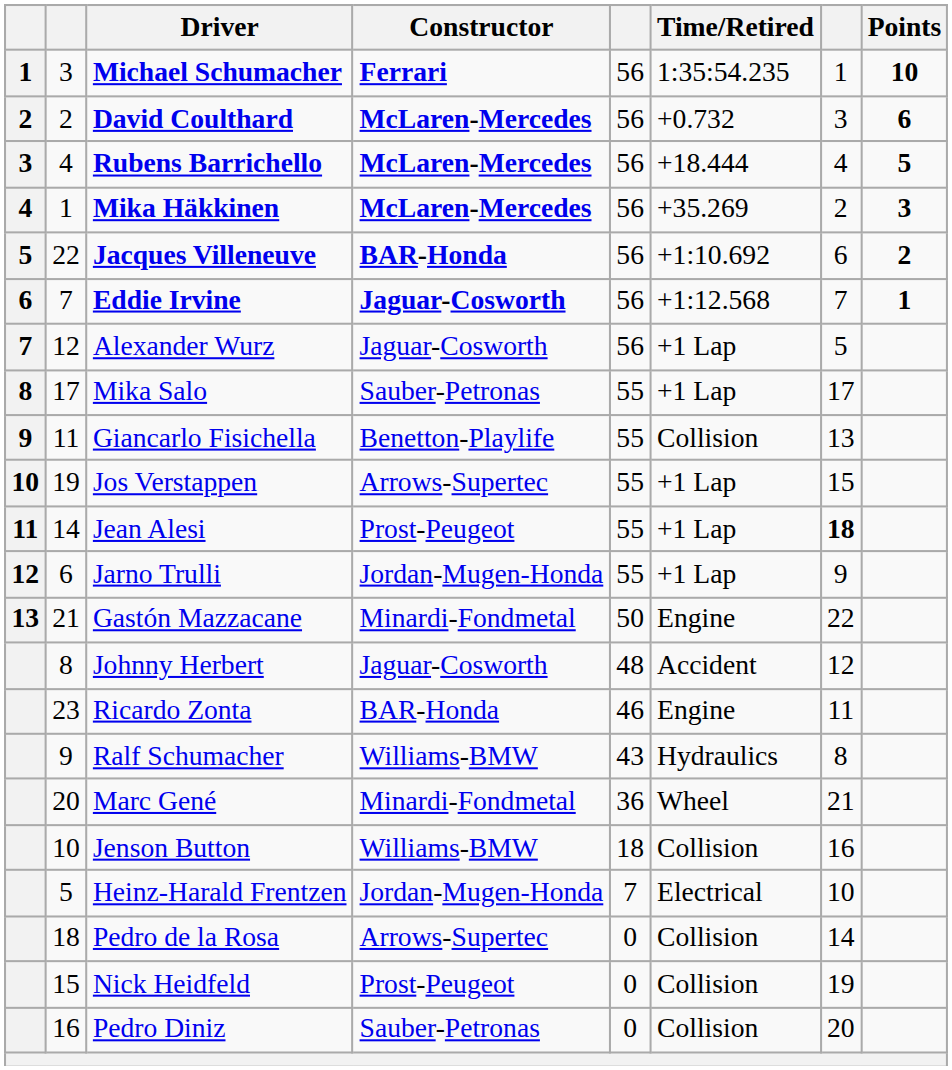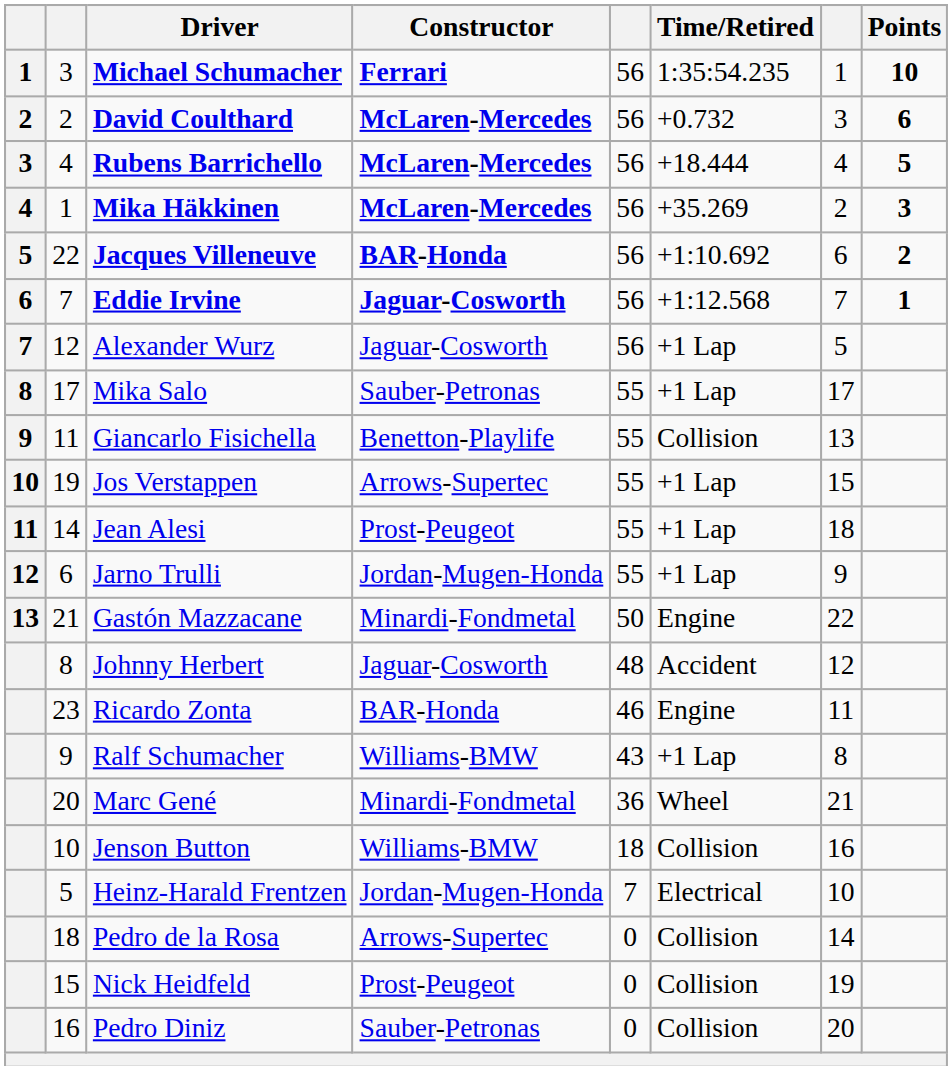 <table class="wikitable sortable" style="font-size: 85%;">
 <tr>
 <th scope="col"></th>
 <th scope="col"></th>
 <th scope="col">Driver</th>
 <th scope="col">Constructor</th>
 <th scope="col" class="unsortable"></th>
 <th scope="col" class="unsortable">Time/Retired</th>
 <th scope="col"></th>
 <th scope="col">Points</th>
 </tr>
 <tr>
 <th scope="row">1</th>
 <td align="center">3</td>
 <td data-sort-value="SCH1"> <strong><a href='#'>Michael Schumacher</a></strong></td>
 <td><strong><a href='#'>Ferrari</a></strong></td>
 <td align="center">56</td>
 <td>1:35:54.235</td>
 <td align="center">1</td>
 <td align="center"><strong>10</strong></td>
 </tr>
 <tr>
 <th scope="row">2</th>
 <td align="center">2</td>
 <td data-sort-value="COU"> <strong><a href='#'>David Coulthard</a></strong></td>
 <td><strong><a href='#'>McLaren</a>-<a href='#'>Mercedes</a></strong></td>
 <td align="center">56</td>
 <td>+0.732</td>
 <td align="center">3</td>
 <td align="center"><strong>6</strong></td>
 </tr>
 <tr>
 <th scope="row">3</th>
 <td align="center">4</td>
 <td data-sort-value="BAR"> <strong><a href='#'>Rubens Barrichello</a></strong></td>
 <td><strong><a href='#'>McLaren</a>-<a href='#'>Mercedes</a></strong></td>
 <td align="center">56</td>
 <td>+18.444</td>
 <td align="center">4</td>
 <td align="center"><strong>5</strong></td>
 </tr>
 <tr>
 <th scope="row">4</th>
 <td align="center">1</td>
 <td data-sort-value="HAK"> <strong><a href='#'>Mika Häkkinen</a></strong></td>
 <td><strong><a href='#'>McLaren</a>-<a href='#'>Mercedes</a></strong></td>
 <td align="center">56</td>
 <td>+35.269</td>
 <td align="center">2</td>
 <td align="center"><strong>3</strong></td>
 </tr>
 <tr>
 <th scope="row">5</th>
 <td align="center">22</td>
 <td data-sort-value="VIL"> <strong><a href='#'>Jacques Villeneuve</a></strong></td>
 <td><strong><a href='#'>BAR</a>-<a href='#'>Honda</a></strong></td>
 <td align="center">56</td>
 <td>+1:10.692</td>
 <td align="center">6</td>
 <td align="center"><strong>2</strong></td>
 </tr>
 <tr>
 <th scope="row">6</th>
 <td align="center">7</td>
 <td data-sort-value="IRV"> <strong><a href='#'>Eddie Irvine</a></strong></td>
 <td><strong><a href='#'>Jaguar</a>-<a href='#'>Cosworth</a></strong></td>
 <td align="center">56</td>
 <td>+1:12.568</td>
 <td align="center">7</td>
 <td align="center"><strong>1</strong></td>
 </tr>
 <tr>
 <th scope="row">7</th>
 <td align="center">12</td>
 <td data-sort-value="WUR"> <a href='#'>Alexander Wurz</a></td>
 <td><a href='#'>Jaguar</a>-<a href='#'>Cosworth</a></td>
 <td align="center">56</td>
 <td>+1 Lap</td>
 <td align="center">5</td>
 <td> </td>
 </tr>
 <tr>
 <th scope="row">8</th>
 <td align="center">17</td>
 <td data-sort-value="SAL"> <a href='#'>Mika Salo</a></td>
 <td><a href='#'>Sauber</a>-<a href='#'>Petronas</a></td>
 <td align="center">55</td>
 <td>+1 Lap</td>
 <td align="center">17</td>
 <td> </td>
 </tr>
 <tr>
 <th scope="row">9</th>
 <td align="center">11</td>
 <td data-sort-value="FIS"> <a href='#'>Giancarlo Fisichella</a></td>
 <td><a href='#'>Benetton</a>-<a href='#'>Playlife</a></td>
 <td align="center">55</td>
 <td>Collision</td>
 <td align="center">13</td>
 <td> </td>
 </tr>
 <tr>
 <th scope="row">10</th>
 <td align="center">19</td>
 <td data-sort-value="VER"> <a href='#'>Jos Verstappen</a></td>
 <td><a href='#'>Arrows</a>-<a href='#'>Supertec</a></td>
 <td align="center">55</td>
 <td>+1 Lap</td>
 <td align="center">15</td>
 <td> </td>
 </tr>
 <tr>
 <th scope="row">11</th>
 <td align="center">14</td>
 <td data-sort-value="ALE"> <a href='#'>Jean Alesi</a></td>
 <td><a href='#'>Prost</a>-<a href='#'>Peugeot</a></td>
 <td align="center">55</td>
 <td>+1 Lap</td>
-<td align="center"><strong>18</strong></td>
+<td align="center">18</td>
 <td> </td>
 </tr>
 <tr>
 <th scope="row">12</th>
 <td align="center">6</td>
 <td data-sort-value="TRU"> <a href='#'>Jarno Trulli</a></td>
 <td><a href='#'>Jordan</a>-<a href='#'>Mugen-Honda</a></td>
 <td align="center">55</td>
 <td>+1 Lap</td>
 <td align="center">9</td>
 <td> </td>
 </tr>
 <tr>
 <th scope="row">13</th>
 <td align="center">21</td>
 <td data-sort-value="MAZ"> <a href='#'>Gastón Mazzacane</a></td>
 <td><a href='#'>Minardi</a>-<a href='#'>Fondmetal</a></td>
 <td align="center">50</td>
 <td>Engine</td>
 <td align="center">22</td>
 <td> </td>
 </tr>
 <tr>
 <th scope="row" data-sort-value="14"></th>
 <td align="center">8</td>
 <td data-sort-value="HER"> <a href='#'>Johnny Herbert</a></td>
 <td><a href='#'>Jaguar</a>-<a href='#'>Cosworth</a></td>
 <td align="center">48</td>
 <td>Accident</td>
 <td align="center">12</td>
 <td> </td>
 </tr>
 <tr>
 <th scope="row"  data-sort-value="15"></th>
 <td align="center">23</td>
 <td data-sort-value="ZON"> <a href='#'>Ricardo Zonta</a></td>
 <td><a href='#'>BAR</a>-<a href='#'>Honda</a></td>
 <td align="center">46</td>
 <td>Engine</td>
 <td align="center">11</td>
 <td> </td>
 </tr>
 <tr>
 <th scope="row"  data-sort-value="16"></th>
 <td align="center">9</td>
 <td data-sort-value="SCH2"> <a href='#'>Ralf Schumacher</a></td>
 <td><a href='#'>Williams</a>-<a href='#'>BMW</a></td>
 <td align="center">43</td>
-<td>Hydraulics</td>
+<td>+1 Lap</td>
 <td align="center">8</td>
 <td> </td>
 </tr>
 <tr>
 <th scope="row" data-sort-value="17"></th>
 <td align="center">20</td>
 <td data-sort-value="GEN"> <a href='#'>Marc Gené</a></td>
 <td><a href='#'>Minardi</a>-<a href='#'>Fondmetal</a></td>
 <td align="center">36</td>
 <td>Wheel</td>
 <td align="center">21</td>
 <td> </td>
 </tr>
 <tr>
 <th scope="row" data-sort-value="18"></th>
 <td align="center">10</td>
 <td data-sort-value="BUT"> <a href='#'>Jenson Button</a></td>
 <td><a href='#'>Williams</a>-<a href='#'>BMW</a></td>
 <td align="center">18</td>
 <td>Collision</td>
 <td align="center">16</td>
 <td> </td>
 </tr>
 <tr>
 <th scope="row" data-sort-value="19"></th>
 <td align="center">5</td>
 <td data-sort-value="FRE"> <a href='#'>Heinz-Harald Frentzen</a></td>
 <td><a href='#'>Jordan</a>-<a href='#'>Mugen-Honda</a></td>
 <td align="center">7</td>
 <td>Electrical</td>
 <td align="center">10</td>
 <td> </td>
 </tr>
 <tr>
 <th scope="row" data-sort-value="20"></th>
 <td align="center">18</td>
 <td data-sort-value="DEL"> <a href='#'>Pedro de la Rosa</a></td>
 <td><a href='#'>Arrows</a>-<a href='#'>Supertec</a></td>
 <td align="center">0</td>
 <td>Collision</td>
 <td align="center">14</td>
 <td> </td>
 </tr>
 <tr>
 <th scope="row" data-sort-value="21"></th>
 <td align="center">15</td>
 <td data-sort-value="HEI"> <a href='#'>Nick Heidfeld</a></td>
 <td><a href='#'>Prost</a>-<a href='#'>Peugeot</a></td>
 <td align="center">0</td>
 <td>Collision</td>
 <td align="center">19</td>
 <td> </td>
 </tr>
 <tr>
 <th scope="row" data-sort-value="22"></th>
 <td align="center">16</td>
 <td data-sort-value="DIN"> <a href='#'>Pedro Diniz</a></td>
 <td><a href='#'>Sauber</a>-<a href='#'>Petronas</a></td>
 <td align="center">0</td>
 <td>Collision</td>
 <td align="center">20</td>
 <td> </td>
 </tr>
 <tr class="sortbottom">
 <th colspan="8"></th>
 </tr>
 </table>
